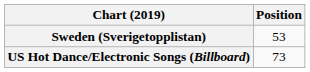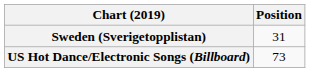 <table class="wikitable sortable plainrowheaders" style="text-align:center">
 <tr>
 <th scope="col">Chart (2019)</th>
 <th scope="col">Position</th>
 </tr>
 <tr>
 <th scope="row">Sweden (Sverigetopplistan)</th>
-<td>53</td>
+<td>31</td>
 </tr>
 <tr>
 <th scope="row">US Hot Dance/Electronic Songs (<em>Billboard</em>)</th>
 <td>73</td>
 </tr>
 </table>
